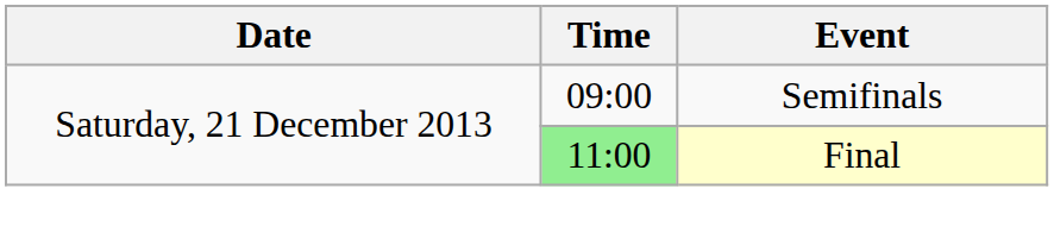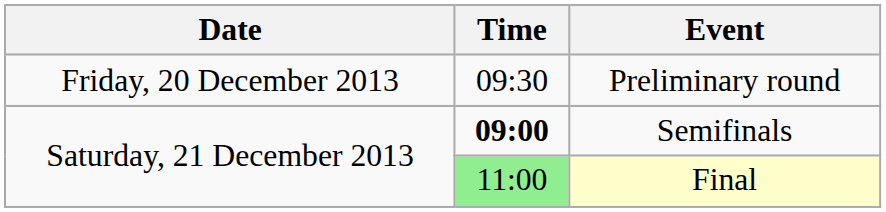 <table class = "wikitable" style="text-align:center;">
 <tr>
 <th width=220>Date</th>
 <th width=50>Time</th>
 <th width=150>Event</th>
 </tr>
 <tr>
+<td>Friday, 20 December 2013</td>
+<td>09:30</td>
+<td>Preliminary round</td>
+</tr>
+<tr>
 <td rowspan=2>Saturday, 21 December 2013</td>
-<td>09:00</td>
+<td><strong>09:00</strong></td>
 <td>Semifinals</td>
 </tr>
 <tr>
 <td style="background: lightgreen;">11:00</td>
 <td bgcolor=ffffcc>Final</td>
 </tr>
 </table>
